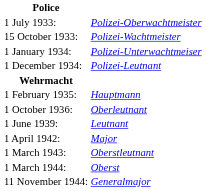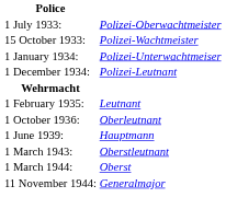 <table>
 <tr>
 <th>Police</th>
 </tr>
 <tr>
 <td>1 July 1933:</td>
 <td><em><a href='#'>Polizei-Oberwachtmeister</a></em></td>
 </tr>
 <tr>
 <td>15 October 1933:</td>
 <td><em><a href='#'>Polizei-Wachtmeister</a></em></td>
 </tr>
 <tr>
 <td>1 January 1934:</td>
 <td><em><a href='#'>Polizei-Unterwachtmeiser</a></em></td>
 </tr>
 <tr>
 <td>1 December 1934:</td>
 <td><em><a href='#'>Polizei-Leutnant</a></em></td>
 </tr>
 <tr>
 <th>Wehrmacht</th>
 </tr>
 <tr>
 <td>1 February 1935:</td>
-<td><em><a href='#'>Hauptmann</a></em></td>
+<td><em><a href='#'>Leutnant</a></em></td>
 </tr>
 <tr>
 <td>1 October 1936:</td>
 <td><em><a href='#'>Oberleutnant</a></em></td>
 </tr>
 <tr>
 <td>1 June 1939:</td>
-<td><em><a href='#'>Leutnant</a></em></td>
-</tr>
-<tr>
-<td>1 April 1942:</td>
-<td><em><a href='#'>Major</a></em></td>
+<td><em><a href='#'>Hauptmann</a></em></td>
 </tr>
 <tr>
 <td>1 March 1943:</td>
 <td><em><a href='#'>Oberstleutnant</a></em></td>
 </tr>
 <tr>
 <td>1 March 1944:</td>
 <td><em><a href='#'>Oberst</a></em></td>
 </tr>
 <tr>
 <td>11 November 1944:</td>
 <td><em><a href='#'>Generalmajor</a></em></td>
 </tr>
 </table>
